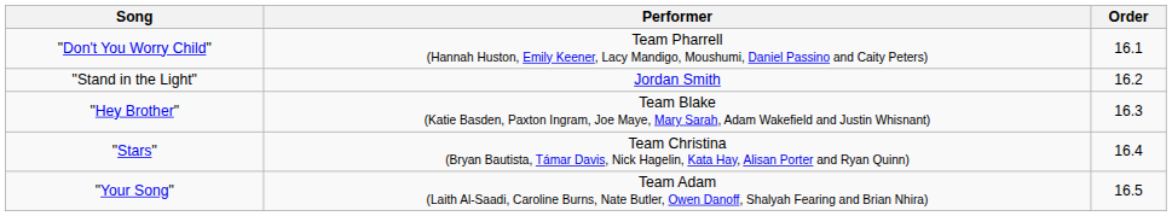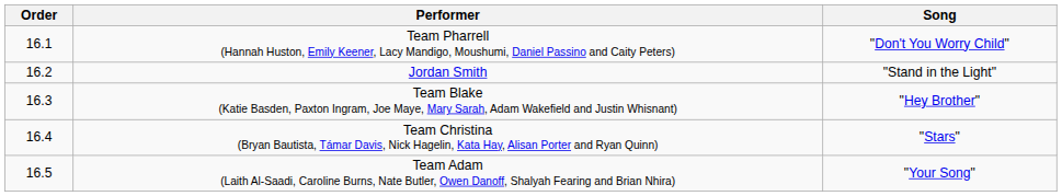 <table class="wikitable" style="text-align:center; width:100%;">
 <tr>
+<th>Order</th>
+<th>Performer</th>
 <th>Song</th>
-<th>Performer</th>
-<th>Order</th>
 </tr>
 <tr>
+<td>16.1</td>
+<td>Team Pharrell <br><small>(Hannah Huston, <a href='#'>Emily Keener</a>, Lacy Mandigo, Moushumi, <a href='#'>Daniel Passino</a> and Caity Peters) </small></td>
 <td>"<a href='#'>Don't You Worry Child</a>"</td>
-<td>Team Pharrell <br><small>(Hannah Huston, <a href='#'>Emily Keener</a>, Lacy Mandigo, Moushumi, <a href='#'>Daniel Passino</a> and Caity Peters) </small></td>
-<td>16.1</td>
 </tr>
 <tr>
+<td>16.2</td>
+<td><a href='#'>Jordan Smith</a></td>
 <td>"Stand in the Light"</td>
-<td><a href='#'>Jordan Smith</a></td>
-<td>16.2</td>
 </tr>
 <tr>
+<td>16.3</td>
+<td>Team Blake <br><small>(Katie Basden, Paxton Ingram, Joe Maye, <a href='#'>Mary Sarah</a>, Adam Wakefield and Justin Whisnant) </small></td>
 <td>"<a href='#'>Hey Brother</a>"</td>
-<td>Team Blake <br><small>(Katie Basden, Paxton Ingram, Joe Maye, <a href='#'>Mary Sarah</a>, Adam Wakefield and Justin Whisnant) </small></td>
-<td>16.3</td>
 </tr>
 <tr>
+<td>16.4</td>
+<td>Team Christina <br><small>(Bryan Bautista, <a href='#'>Támar Davis</a>, Nick Hagelin, <a href='#'>Kata Hay</a>, <a href='#'>Alisan Porter</a> and Ryan Quinn) </small></td>
 <td>"<a href='#'>Stars</a>"</td>
-<td>Team Christina <br><small>(Bryan Bautista, <a href='#'>Támar Davis</a>, Nick Hagelin, <a href='#'>Kata Hay</a>, <a href='#'>Alisan Porter</a> and Ryan Quinn) </small></td>
-<td>16.4</td>
 </tr>
 <tr>
+<td>16.5</td>
+<td>Team Adam <br><small>(Laith Al-Saadi, Caroline Burns, Nate Butler, <a href='#'>Owen Danoff</a>, Shalyah Fearing and Brian Nhira) </small></td>
 <td>"<a href='#'>Your Song</a>"</td>
-<td>Team Adam <br><small>(Laith Al-Saadi, Caroline Burns, Nate Butler, <a href='#'>Owen Danoff</a>, Shalyah Fearing and Brian Nhira) </small></td>
-<td>16.5</td>
 </tr>
 </table>
